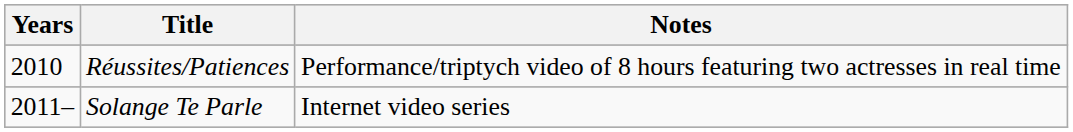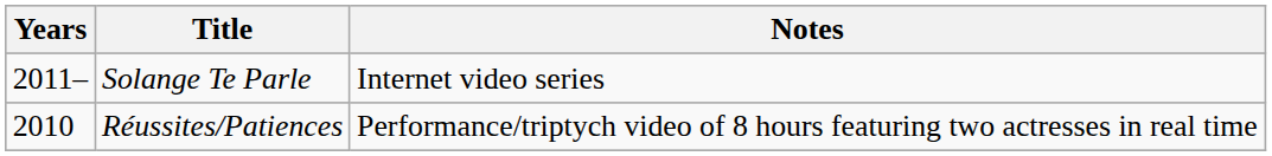 <table class="wikitable">
 <tr>
 <th>Years</th>
 <th>Title</th>
 <th>Notes</th>
 </tr>
 <tr>
+<td>2011–</td>
+<td><em>Solange Te Parle</em></td>
+<td>Internet video series</td>
+</tr>
+<tr>
 <td>2010</td>
 <td><em>Réussites/Patiences</em></td>
 <td>Performance/triptych video of 8 hours featuring two actresses in real time</td>
 </tr>
-<tr>
-<td>2011–</td>
-<td><em>Solange Te Parle</em></td>
-<td>Internet video series</td>
-</tr>
 </table>
